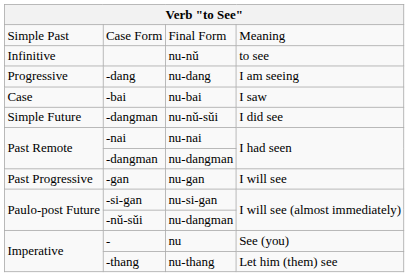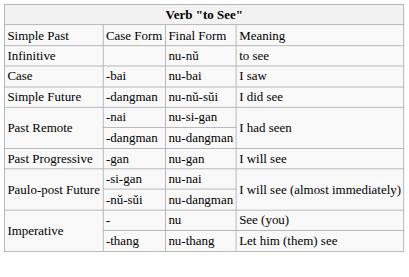 <table class="wikitable">
 <tr>
 <th colspan="4">Verb "to See" </th>
 </tr>
 <tr>
 <td>Simple Past</td>
 <td>Case Form</td>
 <td>Final Form</td>
 <td>Meaning</td>
 </tr>
 <tr>
 <td>Infinitive</td>
 <td></td>
 <td>nu-nǔ</td>
 <td>to see</td>
 </tr>
 <tr>
-<td>Progressive</td>
-<td>-dang</td>
-<td>nu-dang</td>
-<td>I am seeing</td>
-</tr>
-<tr>
 <td>Case</td>
 <td>-bai</td>
 <td>nu-bai</td>
 <td>I saw</td>
 </tr>
 <tr>
 <td>Simple Future</td>
 <td>-dangman</td>
 <td>nu-nǔ-sǔi</td>
 <td>I did see</td>
 </tr>
 <tr>
 <td rowspan="2">Past Remote</td>
 <td>-nai</td>
-<td>nu-nai</td>
+<td>nu-si-gan</td>
 <td rowspan="2">I had seen</td>
 </tr>
 <tr>
 <td>-dangman</td>
 <td>nu-dangman</td>
 </tr>
 <tr>
 <td>Past Progressive</td>
 <td>-gan</td>
 <td>nu-gan</td>
 <td>I will see</td>
 </tr>
 <tr>
 <td rowspan="2">Paulo-post Future</td>
 <td>-si-gan</td>
-<td>nu-si-gan</td>
+<td>nu-nai</td>
 <td rowspan="2">I will see (almost immediately)</td>
 </tr>
 <tr>
 <td>-nǔ-sǔi</td>
 <td>nu-dangman</td>
 </tr>
 <tr>
 <td rowspan="2">Imperative</td>
 <td>-</td>
 <td>nu</td>
 <td>See (you)</td>
 </tr>
 <tr>
 <td>-thang</td>
 <td>nu-thang</td>
 <td>Let him (them) see</td>
 </tr>
 </table>
